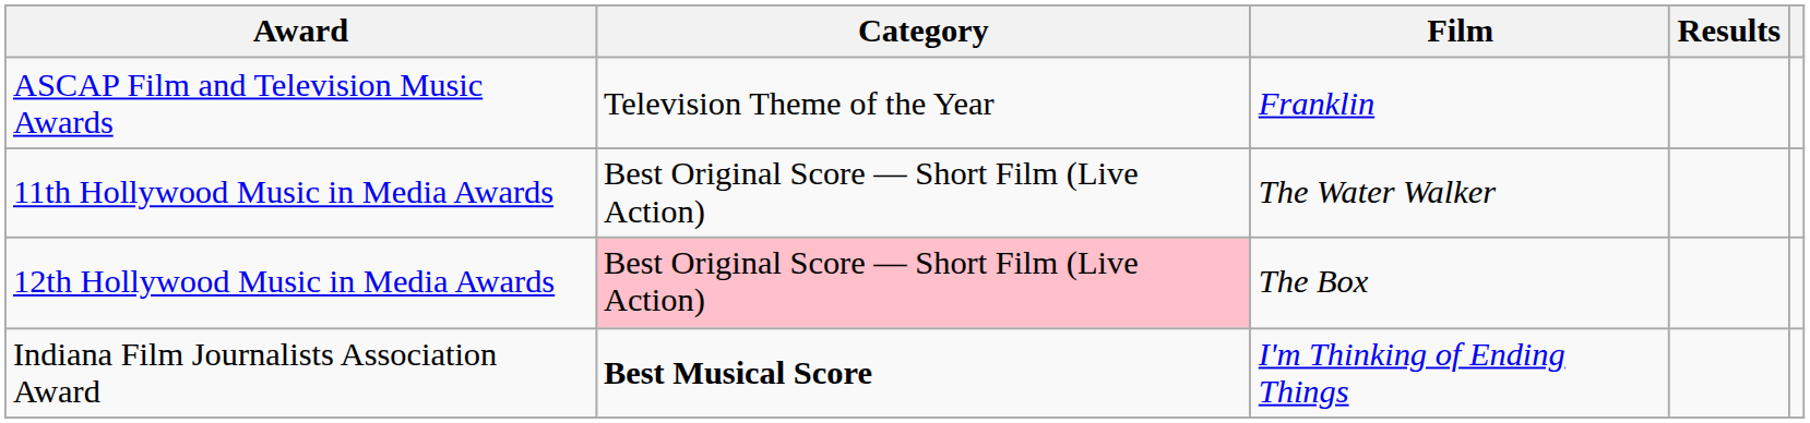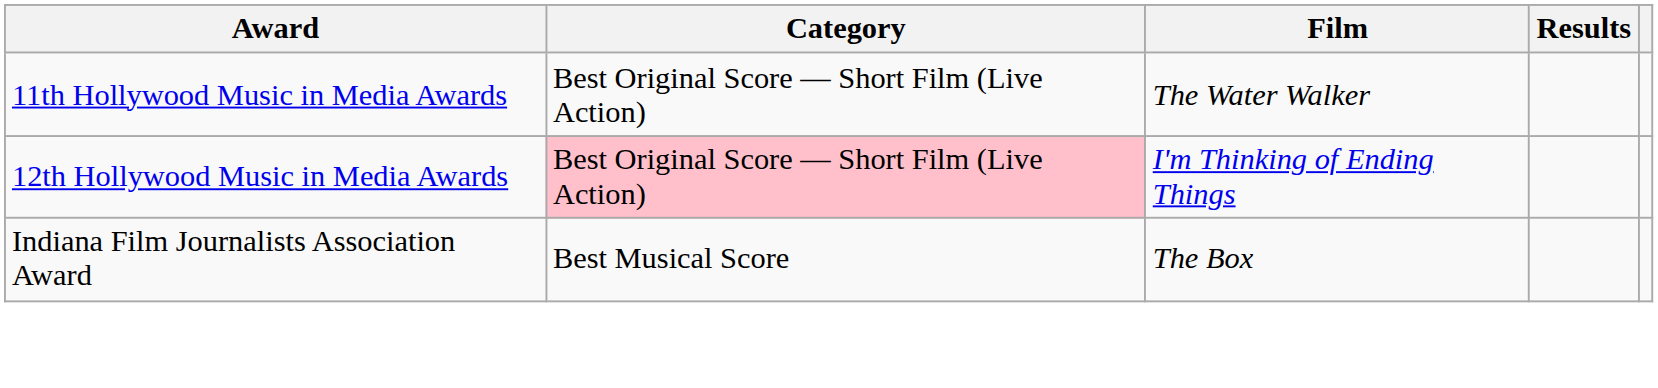 <table class="wikitable">
 <tr>
 <th>Award</th>
 <th>Category</th>
 <th>Film</th>
 <th>Results</th>
 <th></th>
-</tr>
-<tr>
-<td><a href='#'>ASCAP Film and Television Music Awards</a></td>
-<td>Television Theme of the Year</td>
-<td><em><a href='#'>Franklin</a></em></td>
-<td></td>
-<td></td>
 </tr>
 <tr>
 <td><a href='#'>11th Hollywood Music in Media Awards</a></td>
 <td>Best Original Score — Short Film (Live Action)</td>
 <td><em>The Water Walker</em></td>
 <td></td>
 <td></td>
 </tr>
 <tr>
 <td><a href='#'>12th Hollywood Music in Media Awards</a></td>
 <td style="background: pink;">Best Original Score — Short Film (Live Action)</td>
-<td><em>The Box</em></td>
+<td><em><a href='#'>I'm Thinking of Ending Things</a></em></td>
 <td></td>
 <td></td>
 </tr>
 <tr>
 <td>Indiana Film Journalists Association Award</td>
-<td><strong>Best Musical Score</strong></td>
-<td><em><a href='#'>I'm Thinking of Ending Things</a></em></td>
+<td>Best Musical Score</td>
+<td><em>The Box</em></td>
 <td></td>
 <td></td>
 </tr>
 </table>
